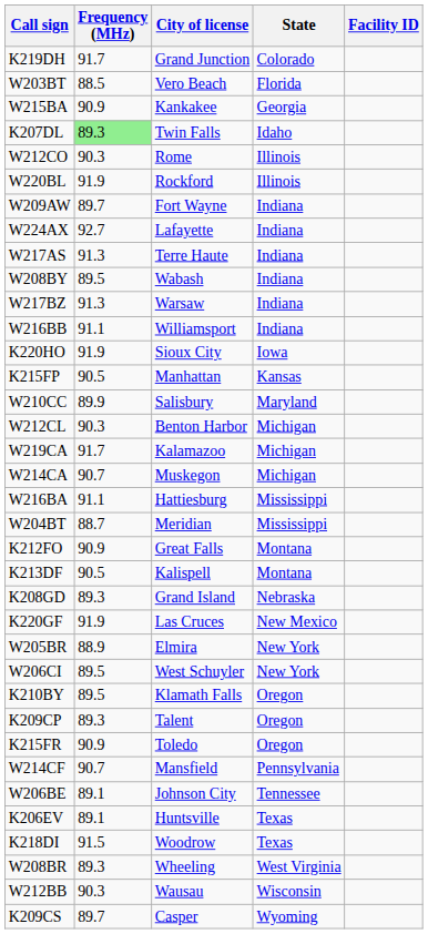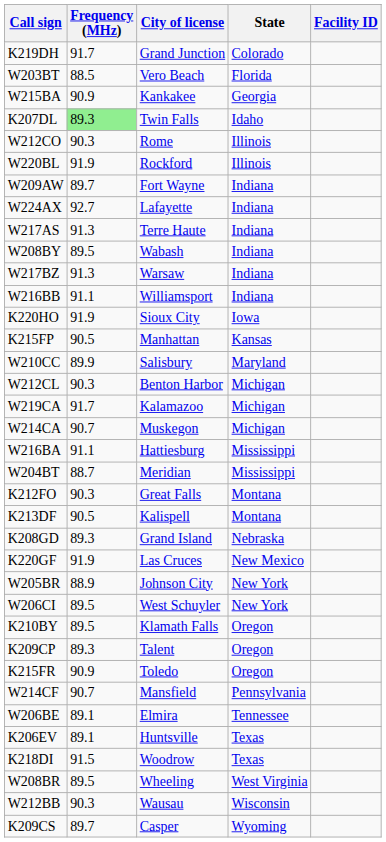 <table class="wikitable sortable">
 <tr>
 <th><a href='#'>Call sign</a></th>
 <th data-sort-type="number"><a href='#'>Frequency</a><br>(<a href='#'>MHz</a>)</th>
 <th><a href='#'>City of license</a></th>
 <th>State</th>
 <th data-sort-type="number"><a href='#'>Facility ID</a></th>
 </tr>
 <tr>
 <td>K219DH</td>
 <td>91.7</td>
 <td><a href='#'>Grand Junction</a></td>
 <td><a href='#'>Colorado</a></td>
 <td></td>
 </tr>
 <tr>
 <td>W203BT</td>
 <td>88.5</td>
 <td><a href='#'>Vero Beach</a></td>
 <td><a href='#'>Florida</a></td>
 <td></td>
 </tr>
 <tr>
 <td>W215BA</td>
 <td>90.9</td>
 <td><a href='#'>Kankakee</a></td>
 <td><a href='#'>Georgia</a></td>
 <td></td>
 </tr>
 <tr>
 <td>K207DL</td>
 <td style="background: lightgreen;">89.3</td>
 <td><a href='#'>Twin Falls</a></td>
 <td><a href='#'>Idaho</a></td>
 <td></td>
 </tr>
 <tr>
 <td>W212CO</td>
 <td>90.3</td>
 <td><a href='#'>Rome</a></td>
 <td><a href='#'>Illinois</a></td>
 <td></td>
 </tr>
 <tr>
 <td>W220BL</td>
 <td>91.9</td>
 <td><a href='#'>Rockford</a></td>
 <td><a href='#'>Illinois</a></td>
 <td></td>
 </tr>
 <tr>
 <td>W209AW</td>
 <td>89.7</td>
 <td><a href='#'>Fort Wayne</a></td>
 <td><a href='#'>Indiana</a></td>
 <td></td>
 </tr>
 <tr>
 <td>W224AX</td>
 <td>92.7</td>
 <td><a href='#'>Lafayette</a></td>
 <td><a href='#'>Indiana</a></td>
 <td></td>
 </tr>
 <tr>
 <td>W217AS</td>
 <td>91.3</td>
 <td><a href='#'>Terre Haute</a></td>
 <td><a href='#'>Indiana</a></td>
 <td></td>
 </tr>
 <tr>
 <td>W208BY</td>
 <td>89.5</td>
 <td><a href='#'>Wabash</a></td>
 <td><a href='#'>Indiana</a></td>
 <td></td>
 </tr>
 <tr>
 <td>W217BZ</td>
 <td>91.3</td>
 <td><a href='#'>Warsaw</a></td>
 <td><a href='#'>Indiana</a></td>
 <td></td>
 </tr>
 <tr>
 <td>W216BB</td>
 <td>91.1</td>
 <td><a href='#'>Williamsport</a></td>
 <td><a href='#'>Indiana</a></td>
 <td></td>
 </tr>
 <tr>
 <td>K220HO</td>
 <td>91.9</td>
 <td><a href='#'>Sioux City</a></td>
 <td><a href='#'>Iowa</a></td>
 <td></td>
 </tr>
 <tr>
 <td>K215FP</td>
 <td>90.5</td>
 <td><a href='#'>Manhattan</a></td>
 <td><a href='#'>Kansas</a></td>
 <td></td>
 </tr>
 <tr>
 <td>W210CC</td>
 <td>89.9</td>
 <td><a href='#'>Salisbury</a></td>
 <td><a href='#'>Maryland</a></td>
 <td></td>
 </tr>
 <tr>
 <td>W212CL</td>
 <td>90.3</td>
 <td><a href='#'>Benton Harbor</a></td>
 <td><a href='#'>Michigan</a></td>
 <td></td>
 </tr>
 <tr>
 <td>W219CA</td>
 <td>91.7</td>
 <td><a href='#'>Kalamazoo</a></td>
 <td><a href='#'>Michigan</a></td>
 <td></td>
 </tr>
 <tr>
 <td>W214CA</td>
 <td>90.7</td>
 <td><a href='#'>Muskegon</a></td>
 <td><a href='#'>Michigan</a></td>
 <td></td>
 </tr>
 <tr>
 <td>W216BA</td>
 <td>91.1</td>
 <td><a href='#'>Hattiesburg</a></td>
 <td><a href='#'>Mississippi</a></td>
 <td></td>
 </tr>
 <tr>
 <td>W204BT</td>
 <td>88.7</td>
 <td><a href='#'>Meridian</a></td>
 <td><a href='#'>Mississippi</a></td>
 <td></td>
 </tr>
 <tr>
 <td>K212FO</td>
-<td>90.9</td>
+<td>90.3</td>
 <td><a href='#'>Great Falls</a></td>
 <td><a href='#'>Montana</a></td>
 <td></td>
 </tr>
 <tr>
 <td>K213DF</td>
 <td>90.5</td>
 <td><a href='#'>Kalispell</a></td>
 <td><a href='#'>Montana</a></td>
 <td></td>
 </tr>
 <tr>
 <td>K208GD</td>
 <td>89.3</td>
 <td><a href='#'>Grand Island</a></td>
 <td><a href='#'>Nebraska</a></td>
 <td></td>
 </tr>
 <tr>
 <td>K220GF</td>
 <td>91.9</td>
 <td><a href='#'>Las Cruces</a></td>
 <td><a href='#'>New Mexico</a></td>
 <td></td>
 </tr>
 <tr>
 <td>W205BR</td>
 <td>88.9</td>
-<td><a href='#'>Elmira</a></td>
+<td><a href='#'>Johnson City</a></td>
 <td><a href='#'>New York</a></td>
 <td></td>
 </tr>
 <tr>
 <td>W206CI</td>
 <td>89.5</td>
 <td><a href='#'>West Schuyler</a></td>
 <td><a href='#'>New York</a></td>
 <td></td>
 </tr>
 <tr>
 <td>K210BY</td>
 <td>89.5</td>
 <td><a href='#'>Klamath Falls</a></td>
 <td><a href='#'>Oregon</a></td>
 <td></td>
 </tr>
 <tr>
 <td>K209CP</td>
 <td>89.3</td>
 <td><a href='#'>Talent</a></td>
 <td><a href='#'>Oregon</a></td>
 <td></td>
 </tr>
 <tr>
 <td>K215FR</td>
 <td>90.9</td>
 <td><a href='#'>Toledo</a></td>
 <td><a href='#'>Oregon</a></td>
 <td></td>
 </tr>
 <tr>
 <td>W214CF</td>
 <td>90.7</td>
 <td><a href='#'>Mansfield</a></td>
 <td><a href='#'>Pennsylvania</a></td>
 <td></td>
 </tr>
 <tr>
 <td>W206BE</td>
 <td>89.1</td>
-<td><a href='#'>Johnson City</a></td>
+<td><a href='#'>Elmira</a></td>
 <td><a href='#'>Tennessee</a></td>
 <td></td>
 </tr>
 <tr>
 <td>K206EV</td>
 <td>89.1</td>
 <td><a href='#'>Huntsville</a></td>
 <td><a href='#'>Texas</a></td>
 <td></td>
 </tr>
 <tr>
 <td>K218DI</td>
 <td>91.5</td>
 <td><a href='#'>Woodrow</a></td>
 <td><a href='#'>Texas</a></td>
 <td></td>
 </tr>
 <tr>
 <td>W208BR</td>
-<td>89.3</td>
+<td>89.5</td>
 <td><a href='#'>Wheeling</a></td>
 <td><a href='#'>West Virginia</a></td>
 <td></td>
 </tr>
 <tr>
 <td>W212BB</td>
 <td>90.3</td>
 <td><a href='#'>Wausau</a></td>
 <td><a href='#'>Wisconsin</a></td>
 <td></td>
 </tr>
 <tr>
 <td>K209CS</td>
 <td>89.7</td>
 <td><a href='#'>Casper</a></td>
 <td><a href='#'>Wyoming</a></td>
 <td></td>
 </tr>
 </table>
